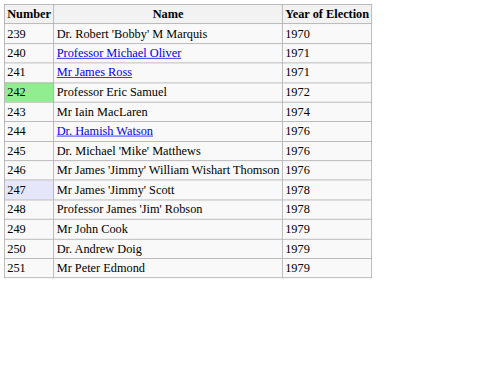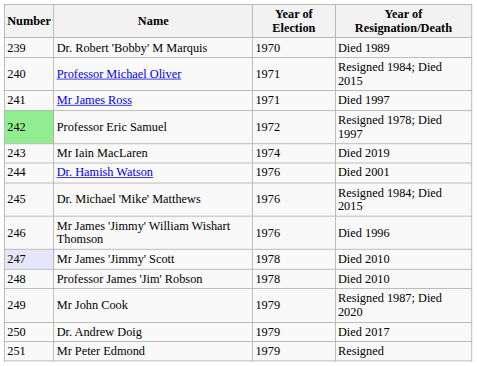 <table class="wikitable">
 <tr>
 <th>Number</th>
 <th>Name</th>
 <th>Year of Election</th>
+<th>Year of Resignation/Death</th>
 </tr>
 <tr>
 <td>239</td>
 <td>Dr. Robert 'Bobby' M Marquis</td>
 <td>1970</td>
+<td>Died 1989</td>
 </tr>
 <tr>
 <td>240</td>
 <td><a href='#'>Professor Michael Oliver</a></td>
 <td>1971</td>
+<td>Resigned 1984; Died 2015</td>
 </tr>
 <tr>
 <td>241</td>
 <td><a href='#'>Mr James Ross</a></td>
 <td>1971</td>
+<td>Died 1997</td>
 </tr>
 <tr>
 <td style="background: lightgreen;">242</td>
 <td>Professor Eric Samuel</td>
 <td>1972</td>
+<td>Resigned 1978; Died 1997</td>
 </tr>
 <tr>
 <td>243</td>
 <td>Mr Iain MacLaren</td>
 <td>1974</td>
+<td>Died 2019</td>
 </tr>
 <tr>
 <td>244</td>
 <td><a href='#'>Dr. Hamish Watson</a></td>
 <td>1976</td>
+<td>Died 2001</td>
 </tr>
 <tr>
 <td>245</td>
 <td>Dr. Michael 'Mike' Matthews</td>
 <td>1976</td>
+<td>Resigned 1984; Died 2015</td>
 </tr>
 <tr>
 <td>246</td>
 <td>Mr James 'Jimmy' William Wishart Thomson</td>
 <td>1976</td>
+<td>Died 1996</td>
 </tr>
 <tr>
 <td style="background: lavender;">247</td>
 <td>Mr James 'Jimmy' Scott</td>
 <td>1978</td>
+<td>Died 2010</td>
 </tr>
 <tr>
 <td>248</td>
 <td>Professor James 'Jim' Robson</td>
 <td>1978</td>
+<td>Died 2010</td>
 </tr>
 <tr>
 <td>249</td>
 <td>Mr John Cook</td>
 <td>1979</td>
+<td>Resigned 1987; Died 2020</td>
 </tr>
 <tr>
 <td>250</td>
 <td>Dr. Andrew Doig</td>
 <td>1979</td>
+<td>Died 2017</td>
 </tr>
 <tr>
 <td>251</td>
 <td>Mr Peter Edmond</td>
 <td>1979</td>
+<td>Resigned</td>
 </tr>
 </table>
